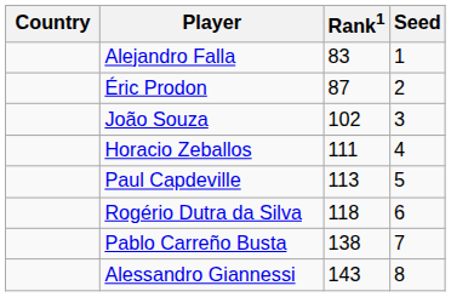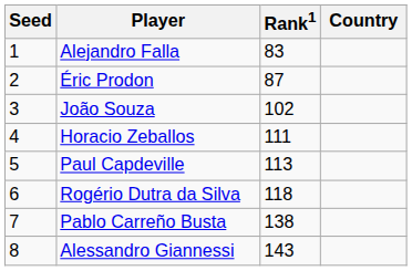 <table class="sortable wikitable">
 <tr>
-<th width="70">Country</th>
+<th>Seed</th>
 <th width="175">Player</th>
 <th>Rank<sup>1</sup></th>
-<th>Seed</th>
+<th width="70">Country</th>
 </tr>
 <tr>
-<td></td>
+<td>1</td>
 <td><a href='#'>Alejandro Falla</a></td>
 <td>83</td>
-<td>1</td>
+<td></td>
 </tr>
 <tr>
-<td></td>
+<td>2</td>
 <td><a href='#'>Éric Prodon</a></td>
 <td>87</td>
-<td>2</td>
+<td></td>
 </tr>
 <tr>
-<td></td>
+<td>3</td>
 <td><a href='#'>João Souza</a></td>
 <td>102</td>
-<td>3</td>
+<td></td>
 </tr>
 <tr>
-<td></td>
+<td>4</td>
 <td><a href='#'>Horacio Zeballos</a></td>
 <td>111</td>
-<td>4</td>
+<td></td>
 </tr>
 <tr>
-<td></td>
+<td>5</td>
 <td><a href='#'>Paul Capdeville</a></td>
 <td>113</td>
-<td>5</td>
+<td></td>
 </tr>
 <tr>
-<td></td>
+<td>6</td>
 <td><a href='#'>Rogério Dutra da Silva</a></td>
 <td>118</td>
-<td>6</td>
+<td></td>
 </tr>
 <tr>
-<td></td>
+<td>7</td>
 <td><a href='#'>Pablo Carreño Busta</a></td>
 <td>138</td>
-<td>7</td>
+<td></td>
 </tr>
 <tr>
-<td></td>
+<td>8</td>
 <td><a href='#'>Alessandro Giannessi</a></td>
 <td>143</td>
-<td>8</td>
+<td></td>
 </tr>
 </table>
